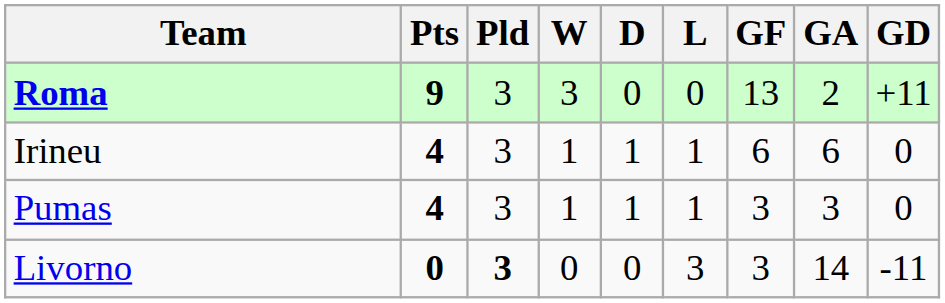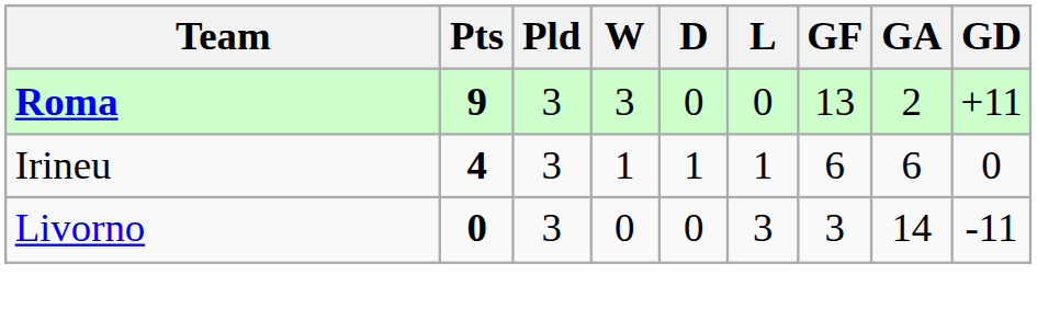 <table class=wikitable style="text-align:center">
 <tr>
 <th width=165>Team</th>
 <th width=20>Pts</th>
 <th width=20>Pld</th>
 <th width=20>W</th>
 <th width=20>D</th>
 <th width=20>L</th>
 <th width=20>GF</th>
 <th width=20>GA</th>
 <th width=20>GD</th>
 </tr>
 <tr style="background:#ccffcc">
 <td style="text-align:left"><strong> <a href='#'>Roma</a></strong></td>
 <td><strong>9</strong></td>
 <td>3</td>
 <td>3</td>
 <td>0</td>
 <td>0</td>
 <td>13</td>
 <td>2</td>
 <td>+11</td>
 </tr>
 <tr>
 <td style="text-align:left"> Irineu</td>
 <td><strong>4</strong></td>
 <td>3</td>
 <td>1</td>
 <td>1</td>
 <td>1</td>
 <td>6</td>
 <td>6</td>
 <td>0</td>
 </tr>
 <tr>
-<td style="text-align:left"> <a href='#'>Pumas</a></td>
-<td><strong>4</strong></td>
-<td>3</td>
-<td>1</td>
-<td>1</td>
-<td>1</td>
-<td>3</td>
-<td>3</td>
-<td>0</td>
-</tr>
-<tr>
 <td style="text-align:left"> <a href='#'>Livorno</a></td>
 <td><strong>0</strong></td>
-<td><strong>3</strong></td>
+<td>3</td>
 <td>0</td>
 <td>0</td>
 <td>3</td>
 <td>3</td>
 <td>14</td>
 <td>-11</td>
 </tr>
 </table>
